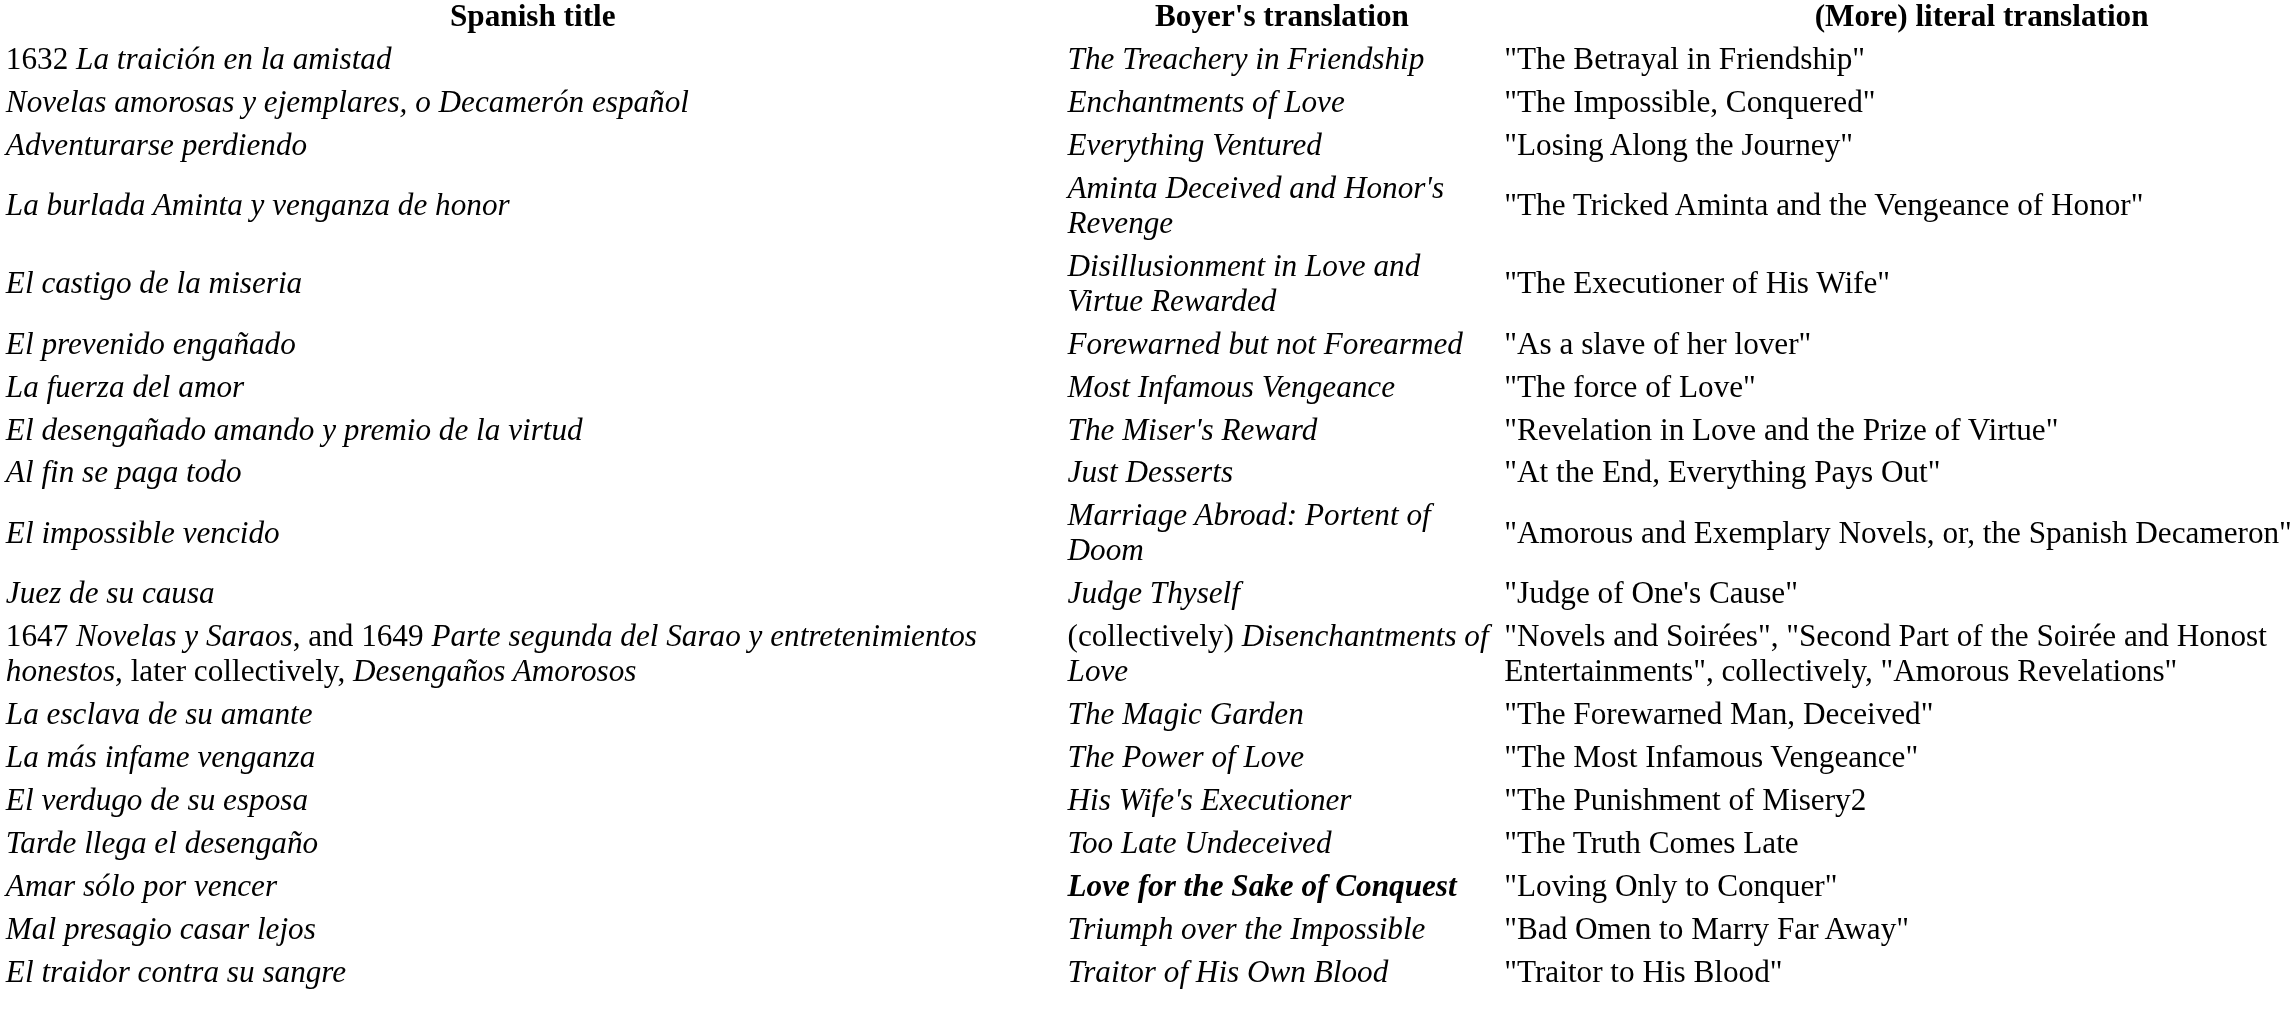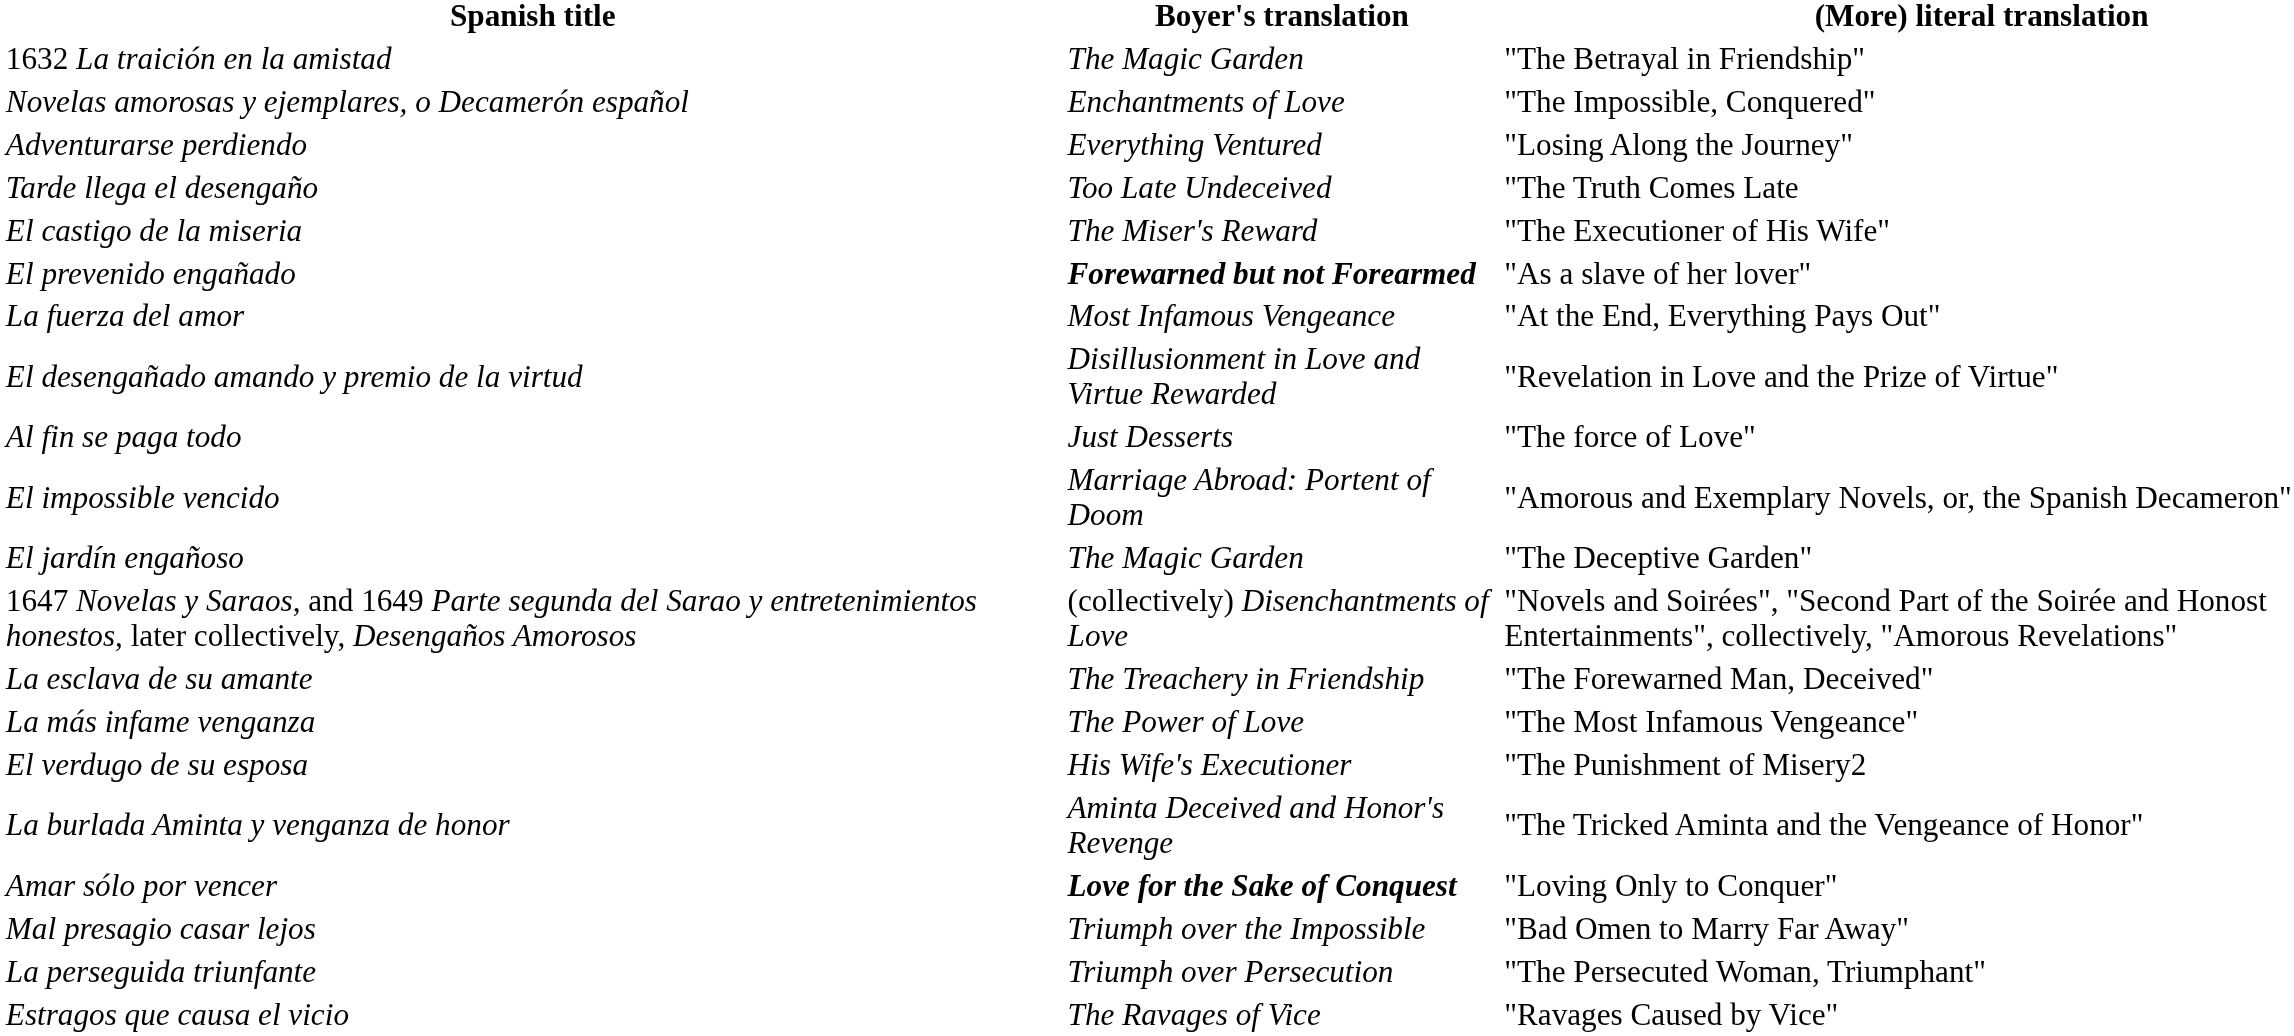 <table clsas="wikitable">
 <tr>
 <th>Spanish title</th>
 <th>Boyer's translation</th>
 <th>(More) literal translation</th>
 </tr>
 <tr>
 <td>1632 <em>La traición en la amistad</em></td>
-<td><em>The Treachery in Friendship</em></td>
+<td><em>The Magic Garden</em></td>
 <td>"The Betrayal in Friendship"</td>
 </tr>
 <tr>
 <td><em>Novelas amorosas y ejemplares, o Decamerón español</em></td>
 <td><em>Enchantments of Love</em></td>
 <td>"The Impossible, Conquered"</td>
 </tr>
 <tr>
 <td><em>Adventurarse perdiendo</em></td>
 <td><em>Everything Ventured</em></td>
 <td>"Losing Along the Journey"</td>
 </tr>
 <tr>
-<td><em>La burlada Aminta y venganza de honor</em></td>
-<td><em>Aminta Deceived and Honor's Revenge</em></td>
-<td>"The Tricked Aminta and the Vengeance of Honor"</td>
+<td><em>Tarde llega el desengaño</em></td>
+<td><em>Too Late Undeceived</em></td>
+<td>"The Truth Comes Late</td>
 </tr>
 <tr>
 <td><em>El castigo de la miseria</em></td>
-<td><em>Disillusionment in Love and Virtue Rewarded</em></td>
+<td><em>The Miser's Reward</em></td>
 <td>"The Executioner of His Wife"</td>
 </tr>
 <tr>
 <td><em>El prevenido engañado</em></td>
-<td><em>Forewarned but not Forearmed</em></td>
+<td><strong><em>Forewarned but not Forearmed</em></strong></td>
 <td>"As a slave of her lover"</td>
 </tr>
 <tr>
 <td><em>La fuerza del amor</em></td>
 <td><em>Most Infamous Vengeance</em></td>
-<td>"The force of Love"</td>
+<td>"At the End, Everything Pays Out"</td>
 </tr>
 <tr>
 <td><em>El desengañado amando y premio de la virtud</em></td>
-<td><em>The Miser's Reward</em></td>
+<td><em>Disillusionment in Love and Virtue Rewarded</em></td>
 <td>"Revelation in Love and the Prize of Virtue"</td>
 </tr>
 <tr>
 <td><em>Al fin se paga todo</em></td>
 <td><em>Just Desserts</em></td>
-<td>"At the End, Everything Pays Out"</td>
+<td>"The force of Love"</td>
 </tr>
 <tr>
 <td><em>El impossible vencido</em></td>
 <td><em>Marriage Abroad: Portent of Doom</em></td>
 <td>"Amorous and Exemplary Novels, or, the Spanish Decameron"</td>
 </tr>
 <tr>
-<td><em>Juez de su causa</em></td>
-<td><em>Judge Thyself</em></td>
-<td>"Judge of One's Cause"</td>
+<td><em>El jardín engañoso</em></td>
+<td><em>The Magic Garden</em></td>
+<td>"The Deceptive Garden"</td>
 </tr>
 <tr>
 <td>1647 <em>Novelas y Saraos</em>, and 1649 <em>Parte segunda del Sarao y entretenimientos honestos</em>, later collectively, <em>Desengaños Amorosos</em></td>
 <td>(collectively) <em>Disenchantments of Love</em></td>
 <td>"Novels and Soirées", "Second Part of the Soirée and Honost Entertainments", collectively, "Amorous Revelations"</td>
 </tr>
 <tr>
 <td><em>La esclava de su amante</em></td>
-<td><em>The Magic Garden</em></td>
+<td><em>The Treachery in Friendship</em></td>
 <td>"The Forewarned Man, Deceived"</td>
 </tr>
 <tr>
 <td><em>La más infame venganza</em></td>
 <td><em>The Power of Love</em></td>
 <td>"The Most Infamous Vengeance"</td>
 </tr>
 <tr>
 <td><em>El verdugo de su esposa</em></td>
 <td><em>His Wife's Executioner</em></td>
 <td>"The Punishment of Misery2</td>
 </tr>
 <tr>
-<td><em>Tarde llega el desengaño</em></td>
-<td><em>Too Late Undeceived</em></td>
-<td>"The Truth Comes Late</td>
+<td><em>La burlada Aminta y venganza de honor</em></td>
+<td><em>Aminta Deceived and Honor's Revenge</em></td>
+<td>"The Tricked Aminta and the Vengeance of Honor"</td>
 </tr>
 <tr>
 <td><em>Amar sólo por vencer</em></td>
 <td><strong><em>Love for the Sake of Conquest</em></strong></td>
 <td>"Loving Only to Conquer"</td>
 </tr>
 <tr>
 <td><em>Mal presagio casar lejos</em></td>
 <td><em>Triumph over the Impossible</em></td>
 <td>"Bad Omen to Marry Far Away"</td>
 </tr>
 <tr>
-<td><em>El traidor contra su sangre</em></td>
-<td><em>Traitor of His Own Blood</em></td>
-<td>"Traitor to His Blood"</td>
+<td><em>La perseguida triunfante</em></td>
+<td><em>Triumph over Persecution</em></td>
+<td>"The Persecuted Woman, Triumphant"</td>
+</tr>
+<tr>
+<td><em>Estragos que causa el vicio</em></td>
+<td><em>The Ravages of Vice</em></td>
+<td>"Ravages Caused by Vice"</td>
 </tr>
 </table>
